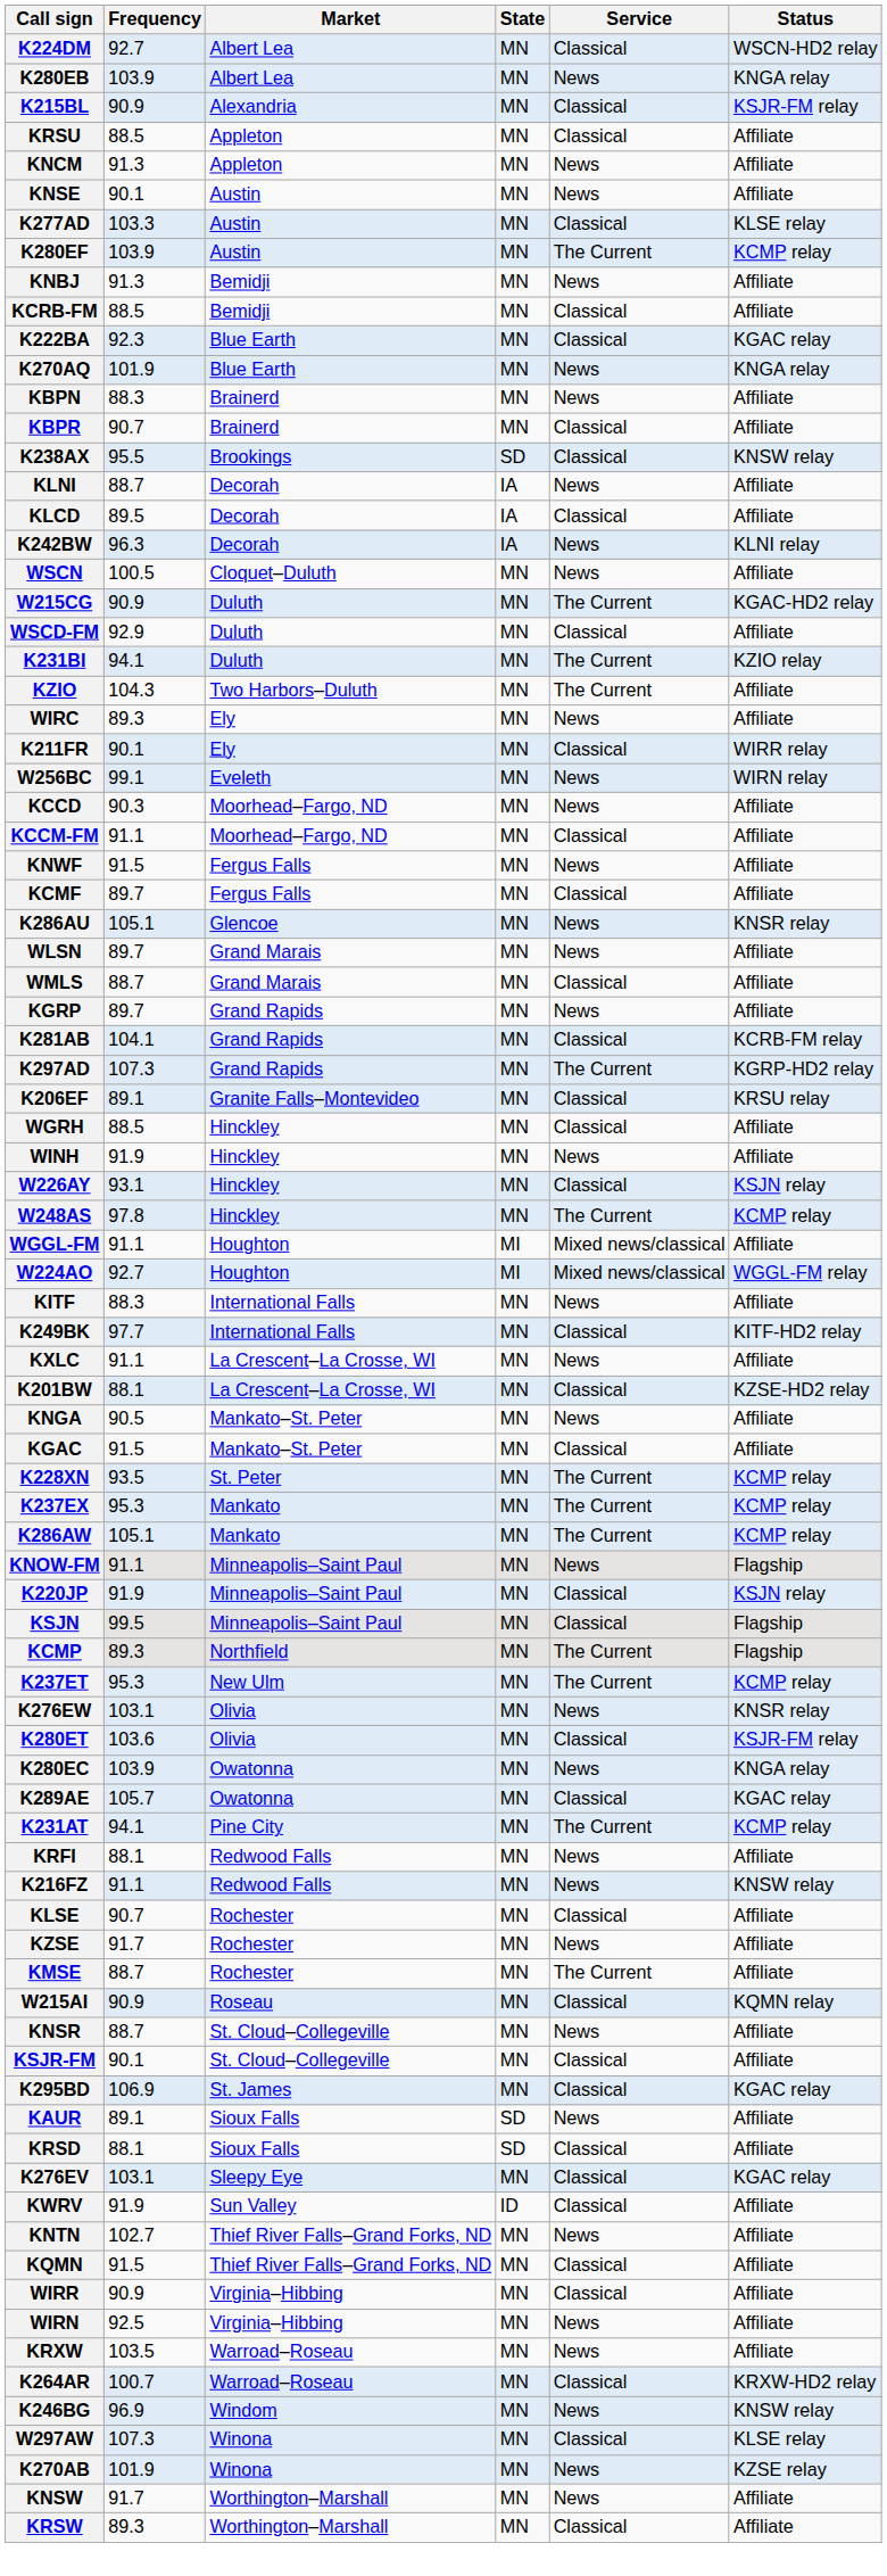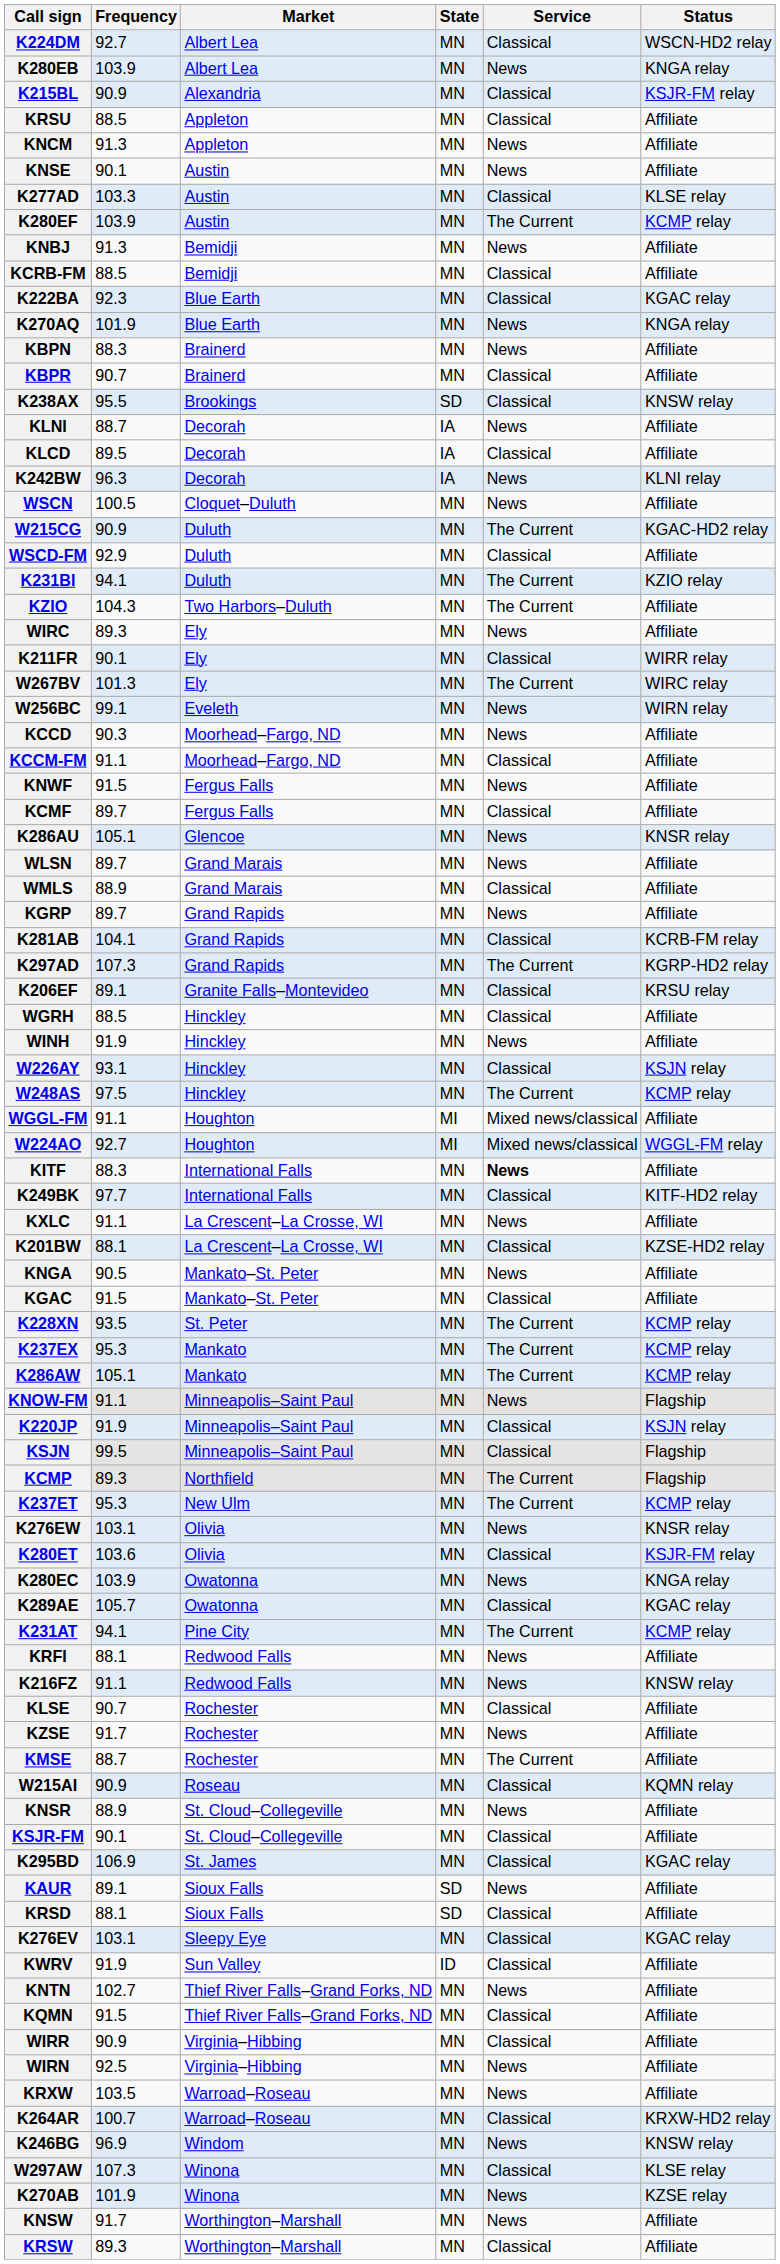 <table class="wikitable sortable">
 <tr>
 <th scope="col">Call sign</th>
 <th scope="col">Frequency</th>
 <th scope="col">Market</th>
 <th scope="col">State</th>
 <th scope="col">Service</th>
 <th scope="col">Status</th>
 </tr>
 <tr style="background-color:#DFEBF6;">
 <th scope="row"><a href='#'>K224DM</a></th>
 <td>92.7</td>
 <td><a href='#'>Albert Lea</a></td>
 <td>MN</td>
 <td>Classical</td>
 <td>WSCN-HD2 relay</td>
 </tr>
 <tr style="background-color:#DFEBF6;">
 <th scope="row">K280EB</th>
 <td>103.9</td>
 <td><a href='#'>Albert Lea</a></td>
 <td>MN</td>
 <td>News</td>
 <td>KNGA relay</td>
 </tr>
 <tr style="background-color:#DFEBF6;">
 <th scope="row"><a href='#'>K215BL</a></th>
 <td>90.9</td>
 <td><a href='#'>Alexandria</a></td>
 <td>MN</td>
 <td>Classical</td>
 <td><a href='#'>KSJR-FM</a> relay</td>
 </tr>
 <tr>
 <th scope="row">KRSU</th>
 <td>88.5</td>
 <td><a href='#'>Appleton</a></td>
 <td>MN</td>
 <td>Classical</td>
 <td>Affiliate</td>
 </tr>
 <tr>
 <th scope="row">KNCM</th>
 <td>91.3</td>
 <td><a href='#'>Appleton</a></td>
 <td>MN</td>
 <td>News</td>
 <td>Affiliate</td>
 </tr>
 <tr>
 <th scope="row">KNSE</th>
 <td>90.1</td>
 <td><a href='#'>Austin</a></td>
 <td>MN</td>
 <td>News</td>
 <td>Affiliate</td>
 </tr>
 <tr style="background-color:#DFEBF6;">
 <th scope="row">K277AD</th>
 <td>103.3</td>
 <td><a href='#'>Austin</a></td>
 <td>MN</td>
 <td>Classical</td>
 <td>KLSE relay</td>
 </tr>
 <tr style="background-color:#DFEBF6;">
 <th scope="row">K280EF</th>
 <td>103.9</td>
 <td><a href='#'>Austin</a></td>
 <td>MN</td>
 <td>The Current</td>
 <td><a href='#'>KCMP</a> relay</td>
 </tr>
 <tr>
 <th scope="row">KNBJ</th>
 <td>91.3</td>
 <td><a href='#'>Bemidji</a></td>
 <td>MN</td>
 <td>News</td>
 <td>Affiliate</td>
 </tr>
 <tr>
 <th scope="row">KCRB-FM</th>
 <td>88.5</td>
 <td><a href='#'>Bemidji</a></td>
 <td>MN</td>
 <td>Classical</td>
 <td>Affiliate</td>
 </tr>
 <tr style="background-color:#DFEBF6;">
 <th scope="row">K222BA</th>
 <td>92.3</td>
 <td><a href='#'>Blue Earth</a></td>
 <td>MN</td>
 <td>Classical</td>
 <td>KGAC relay</td>
 </tr>
 <tr style="background-color:#DFEBF6;">
 <th scope="row">K270AQ</th>
 <td>101.9</td>
 <td><a href='#'>Blue Earth</a></td>
 <td>MN</td>
 <td>News</td>
 <td>KNGA relay</td>
 </tr>
 <tr>
 <th scope="row">KBPN</th>
 <td>88.3</td>
 <td><a href='#'>Brainerd</a></td>
 <td>MN</td>
 <td>News</td>
 <td>Affiliate</td>
 </tr>
 <tr>
 <th scope="row"><a href='#'>KBPR</a></th>
 <td>90.7</td>
 <td><a href='#'>Brainerd</a></td>
 <td>MN</td>
 <td>Classical</td>
 <td>Affiliate</td>
 </tr>
 <tr style="background-color:#DFEBF6;">
 <th scope="row">K238AX</th>
 <td>95.5</td>
 <td><a href='#'>Brookings</a></td>
 <td>SD</td>
 <td>Classical</td>
 <td>KNSW relay</td>
 </tr>
 <tr>
 <th scope="row">KLNI</th>
 <td>88.7</td>
 <td><a href='#'>Decorah</a></td>
 <td>IA</td>
 <td>News</td>
 <td>Affiliate</td>
 </tr>
 <tr>
 <th scope="row">KLCD</th>
 <td>89.5</td>
 <td><a href='#'>Decorah</a></td>
 <td>IA</td>
 <td>Classical</td>
 <td>Affiliate</td>
 </tr>
 <tr style="background-color:#DFEBF6;">
 <th scope="row">K242BW</th>
 <td>96.3</td>
 <td><a href='#'>Decorah</a></td>
 <td>IA</td>
 <td>News</td>
 <td>KLNI relay</td>
 </tr>
 <tr>
 <th scope="row"><a href='#'>WSCN</a></th>
 <td>100.5</td>
 <td><a href='#'>Cloquet</a>–<a href='#'>Duluth</a></td>
 <td>MN</td>
 <td>News</td>
 <td>Affiliate</td>
 </tr>
 <tr style="background-color:#DFEBF6;">
 <th scope="row"><a href='#'>W215CG</a></th>
 <td>90.9</td>
 <td><a href='#'>Duluth</a></td>
 <td>MN</td>
 <td>The Current</td>
 <td>KGAC-HD2 relay</td>
 </tr>
 <tr>
 <th scope="row"><a href='#'>WSCD-FM</a></th>
 <td>92.9</td>
 <td><a href='#'>Duluth</a></td>
 <td>MN</td>
 <td>Classical</td>
 <td>Affiliate</td>
 </tr>
 <tr style="background-color:#DFEBF6;">
 <th scope="row"><a href='#'>K231BI</a></th>
 <td>94.1</td>
 <td><a href='#'>Duluth</a></td>
 <td>MN</td>
 <td>The Current</td>
 <td>KZIO relay</td>
 </tr>
 <tr>
 <th scope="row"><a href='#'>KZIO</a></th>
 <td>104.3</td>
 <td><a href='#'>Two Harbors</a>–<a href='#'>Duluth</a></td>
 <td>MN</td>
 <td>The Current</td>
 <td>Affiliate</td>
 </tr>
 <tr>
 <th scope="row">WIRC</th>
 <td>89.3</td>
 <td><a href='#'>Ely</a></td>
 <td>MN</td>
 <td>News</td>
 <td>Affiliate</td>
 </tr>
 <tr style="background-color:#DFEBF6;">
 <th scope="row">K211FR</th>
 <td>90.1</td>
 <td><a href='#'>Ely</a></td>
 <td>MN</td>
 <td>Classical</td>
 <td>WIRR relay</td>
 </tr>
 <tr style="background-color:#DFEBF6;">
+<th scope="row">W267BV</th>
+<td>101.3</td>
+<td><a href='#'>Ely</a></td>
+<td>MN</td>
+<td>The Current</td>
+<td>WIRC relay</td>
+</tr>
+<tr style="background-color:#DFEBF6;">
 <th scope="row">W256BC</th>
 <td>99.1</td>
 <td><a href='#'>Eveleth</a></td>
 <td>MN</td>
 <td>News</td>
 <td>WIRN relay</td>
 </tr>
 <tr>
 <th scope="row">KCCD</th>
 <td>90.3</td>
 <td><a href='#'>Moorhead</a>–<a href='#'>Fargo, ND</a></td>
 <td>MN</td>
 <td>News</td>
 <td>Affiliate</td>
 </tr>
 <tr>
 <th scope="row"><a href='#'>KCCM-FM</a></th>
 <td>91.1</td>
 <td><a href='#'>Moorhead</a>–<a href='#'>Fargo, ND</a></td>
 <td>MN</td>
 <td>Classical</td>
 <td>Affiliate</td>
 </tr>
 <tr>
 <th scope="row">KNWF</th>
 <td>91.5</td>
 <td><a href='#'>Fergus Falls</a></td>
 <td>MN</td>
 <td>News</td>
 <td>Affiliate</td>
 </tr>
 <tr>
 <th scope="row">KCMF</th>
 <td>89.7</td>
 <td><a href='#'>Fergus Falls</a></td>
 <td>MN</td>
 <td>Classical</td>
 <td>Affiliate</td>
 </tr>
 <tr style="background-color:#DFEBF6;">
 <th scope="row">K286AU</th>
 <td>105.1</td>
 <td><a href='#'>Glencoe</a></td>
 <td>MN</td>
 <td>News</td>
 <td>KNSR relay</td>
 </tr>
 <tr>
 <th scope="row">WLSN</th>
 <td>89.7</td>
 <td><a href='#'>Grand Marais</a></td>
 <td>MN</td>
 <td>News</td>
 <td>Affiliate</td>
 </tr>
 <tr>
 <th scope="row">WMLS</th>
-<td>88.7</td>
+<td>88.9</td>
 <td><a href='#'>Grand Marais</a></td>
 <td>MN</td>
 <td>Classical</td>
 <td>Affiliate</td>
 </tr>
 <tr>
 <th scope="row">KGRP</th>
 <td>89.7</td>
 <td><a href='#'>Grand Rapids</a></td>
 <td>MN</td>
 <td>News</td>
 <td>Affiliate</td>
 </tr>
 <tr style="background-color:#DFEBF6;">
 <th scope="row">K281AB</th>
 <td>104.1</td>
 <td><a href='#'>Grand Rapids</a></td>
 <td>MN</td>
 <td>Classical</td>
 <td>KCRB-FM relay</td>
 </tr>
 <tr style="background-color:#DFEBF6;">
 <th scope="row">K297AD</th>
 <td>107.3</td>
 <td><a href='#'>Grand Rapids</a></td>
 <td>MN</td>
 <td>The Current</td>
 <td>KGRP-HD2 relay</td>
 </tr>
 <tr style="background-color:#DFEBF6;">
 <th scope="row">K206EF</th>
 <td>89.1</td>
 <td><a href='#'>Granite Falls</a>–<a href='#'>Montevideo</a></td>
 <td>MN</td>
 <td>Classical</td>
 <td>KRSU relay</td>
 </tr>
 <tr>
 <th scope="row">WGRH</th>
 <td>88.5</td>
 <td><a href='#'>Hinckley</a></td>
 <td>MN</td>
 <td>Classical</td>
 <td>Affiliate</td>
 </tr>
 <tr>
 <th scope="row">WINH</th>
 <td>91.9</td>
 <td><a href='#'>Hinckley</a></td>
 <td>MN</td>
 <td>News</td>
 <td>Affiliate</td>
 </tr>
 <tr style="background-color:#DFEBF6;">
 <th scope="row"><a href='#'>W226AY</a></th>
 <td>93.1</td>
 <td><a href='#'>Hinckley</a></td>
 <td>MN</td>
 <td>Classical</td>
 <td><a href='#'>KSJN</a> relay</td>
 </tr>
 <tr style="background-color:#DFEBF6;">
 <th scope="row"><a href='#'>W248AS</a></th>
-<td>97.8</td>
+<td>97.5</td>
 <td><a href='#'>Hinckley</a></td>
 <td>MN</td>
 <td>The Current</td>
 <td><a href='#'>KCMP</a> relay</td>
 </tr>
 <tr>
 <th scope="row"><a href='#'>WGGL-FM</a></th>
 <td>91.1</td>
 <td><a href='#'>Houghton</a></td>
 <td>MI</td>
 <td>Mixed news/classical</td>
 <td>Affiliate</td>
 </tr>
 <tr style="background-color:#DFEBF6;">
 <th scope="row"><a href='#'>W224AO</a></th>
 <td>92.7</td>
 <td><a href='#'>Houghton</a></td>
 <td>MI</td>
 <td>Mixed news/classical</td>
 <td><a href='#'>WGGL-FM</a> relay</td>
 </tr>
 <tr>
 <th scope="row">KITF</th>
 <td>88.3</td>
 <td><a href='#'>International Falls</a></td>
 <td>MN</td>
-<td>News</td>
+<td><strong>News</strong></td>
 <td>Affiliate</td>
 </tr>
 <tr style="background-color:#DFEBF6;">
 <th scope="row">K249BK</th>
 <td>97.7</td>
 <td><a href='#'>International Falls</a></td>
 <td>MN</td>
 <td>Classical</td>
 <td>KITF-HD2 relay</td>
 </tr>
 <tr>
 <th scope="row">KXLC</th>
 <td>91.1</td>
 <td><a href='#'>La Crescent</a>–<a href='#'>La Crosse, WI</a></td>
 <td>MN</td>
 <td>News</td>
 <td>Affiliate</td>
 </tr>
 <tr style="background-color:#DFEBF6;">
 <th scope="row">K201BW</th>
 <td>88.1</td>
 <td><a href='#'>La Crescent</a>–<a href='#'>La Crosse, WI</a></td>
 <td>MN</td>
 <td>Classical</td>
 <td>KZSE-HD2 relay</td>
 </tr>
 <tr>
 <th scope="row">KNGA</th>
 <td>90.5</td>
 <td><a href='#'>Mankato</a>–<a href='#'>St. Peter</a></td>
 <td>MN</td>
 <td>News</td>
 <td>Affiliate</td>
 </tr>
 <tr>
 <th scope="row">KGAC</th>
 <td>91.5</td>
 <td><a href='#'>Mankato</a>–<a href='#'>St. Peter</a></td>
 <td>MN</td>
 <td>Classical</td>
 <td>Affiliate</td>
 </tr>
 <tr style="background-color:#DFEBF6;">
 <th scope="row"><a href='#'>K228XN</a></th>
 <td>93.5</td>
 <td><a href='#'>St. Peter</a></td>
 <td>MN</td>
 <td>The Current</td>
 <td><a href='#'>KCMP</a> relay</td>
 </tr>
 <tr style="background-color:#DFEBF6;">
 <th scope="row"><a href='#'>K237EX</a></th>
 <td>95.3</td>
 <td><a href='#'>Mankato</a></td>
 <td>MN</td>
 <td>The Current</td>
 <td><a href='#'>KCMP</a> relay</td>
 </tr>
 <tr style="background-color:#DFEBF6;">
 <th scope="row"><a href='#'>K286AW</a></th>
 <td>105.1</td>
 <td><a href='#'>Mankato</a></td>
 <td>MN</td>
 <td>The Current</td>
 <td><a href='#'>KCMP</a> relay</td>
 </tr>
 <tr style="background-color:#E5E4E2;">
 <th scope="row"><a href='#'>KNOW-FM</a></th>
 <td>91.1</td>
 <td><a href='#'>Minneapolis–Saint Paul</a></td>
 <td>MN</td>
 <td>News</td>
 <td>Flagship</td>
 </tr>
 <tr style="background-color:#DFEBF6;">
 <th scope="row"><a href='#'>K220JP</a></th>
 <td>91.9</td>
 <td><a href='#'>Minneapolis–Saint Paul</a></td>
 <td>MN</td>
 <td>Classical</td>
 <td><a href='#'>KSJN</a> relay</td>
 </tr>
 <tr style="background-color:#E5E4E2;">
 <th scope="row"><a href='#'>KSJN</a></th>
 <td>99.5</td>
 <td><a href='#'>Minneapolis–Saint Paul</a></td>
 <td>MN</td>
 <td>Classical</td>
 <td>Flagship</td>
 </tr>
 <tr style="background-color:#E5E4E2;">
 <th scope="row"><a href='#'>KCMP</a></th>
 <td>89.3</td>
 <td><a href='#'>Northfield</a></td>
 <td>MN</td>
 <td>The Current</td>
 <td>Flagship</td>
 </tr>
 <tr style="background-color:#DFEBF6;">
 <th scope="row"><a href='#'>K237ET</a></th>
 <td>95.3</td>
 <td><a href='#'>New Ulm</a></td>
 <td>MN</td>
 <td>The Current</td>
 <td><a href='#'>KCMP</a> relay</td>
 </tr>
 <tr style="background-color:#DFEBF6;">
 <th scope="row">K276EW</th>
 <td>103.1</td>
 <td><a href='#'>Olivia</a></td>
 <td>MN</td>
 <td>News</td>
 <td>KNSR relay</td>
 </tr>
 <tr style="background-color:#DFEBF6;">
 <th scope="row"><a href='#'>K280ET</a></th>
 <td>103.6</td>
 <td><a href='#'>Olivia</a></td>
 <td>MN</td>
 <td>Classical</td>
 <td><a href='#'>KSJR-FM</a> relay</td>
 </tr>
 <tr style="background-color:#DFEBF6;">
 <th scope="row">K280EC</th>
 <td>103.9</td>
 <td><a href='#'>Owatonna</a></td>
 <td>MN</td>
 <td>News</td>
 <td>KNGA relay</td>
 </tr>
 <tr style="background-color:#DFEBF6;">
 <th scope="row">K289AE</th>
 <td>105.7</td>
 <td><a href='#'>Owatonna</a></td>
 <td>MN</td>
 <td>Classical</td>
 <td>KGAC relay</td>
 </tr>
 <tr style="background-color:#DFEBF6;">
 <th scope="row"><a href='#'>K231AT</a></th>
 <td>94.1</td>
 <td><a href='#'>Pine City</a></td>
 <td>MN</td>
 <td>The Current</td>
 <td><a href='#'>KCMP</a> relay</td>
 </tr>
 <tr>
 <th scope="row">KRFI</th>
 <td>88.1</td>
 <td><a href='#'>Redwood Falls</a></td>
 <td>MN</td>
 <td>News</td>
 <td>Affiliate</td>
 </tr>
 <tr style="background-color:#DFEBF6;">
 <th scope="row">K216FZ</th>
 <td>91.1</td>
 <td><a href='#'>Redwood Falls</a></td>
 <td>MN</td>
 <td>News</td>
 <td>KNSW relay</td>
 </tr>
 <tr>
 <th scope="row">KLSE</th>
 <td>90.7</td>
 <td><a href='#'>Rochester</a></td>
 <td>MN</td>
 <td>Classical</td>
 <td>Affiliate</td>
 </tr>
 <tr>
 <th scope="row">KZSE</th>
 <td>91.7</td>
 <td><a href='#'>Rochester</a></td>
 <td>MN</td>
 <td>News</td>
 <td>Affiliate</td>
 </tr>
 <tr>
 <th scope="row"><a href='#'>KMSE</a></th>
 <td>88.7</td>
 <td><a href='#'>Rochester</a></td>
 <td>MN</td>
 <td>The Current</td>
 <td>Affiliate</td>
 </tr>
 <tr style="background-color:#DFEBF6;">
 <th scope="row">W215AI</th>
 <td>90.9</td>
 <td><a href='#'>Roseau</a></td>
 <td>MN</td>
 <td>Classical</td>
 <td>KQMN relay</td>
 </tr>
 <tr>
 <th scope="row">KNSR</th>
-<td>88.7</td>
+<td>88.9</td>
 <td><a href='#'>St. Cloud</a>–<a href='#'>Collegeville</a></td>
 <td>MN</td>
 <td>News</td>
 <td>Affiliate</td>
 </tr>
 <tr>
 <th scope="row"><a href='#'>KSJR-FM</a></th>
 <td>90.1</td>
 <td><a href='#'>St. Cloud</a>–<a href='#'>Collegeville</a></td>
 <td>MN</td>
 <td>Classical</td>
 <td>Affiliate</td>
 </tr>
 <tr style="background-color:#DFEBF6;">
 <th scope="row">K295BD</th>
 <td>106.9</td>
 <td><a href='#'>St. James</a></td>
 <td>MN</td>
 <td>Classical</td>
 <td>KGAC relay</td>
 </tr>
 <tr>
 <th scope="row"><a href='#'>KAUR</a></th>
 <td>89.1</td>
 <td><a href='#'>Sioux Falls</a></td>
 <td>SD</td>
 <td>News</td>
 <td>Affiliate</td>
 </tr>
 <tr>
 <th scope="row">KRSD</th>
 <td>88.1</td>
 <td><a href='#'>Sioux Falls</a></td>
 <td>SD</td>
 <td>Classical</td>
 <td>Affiliate</td>
 </tr>
 <tr style="background-color:#DFEBF6;">
 <th scope="row">K276EV</th>
 <td>103.1</td>
 <td><a href='#'>Sleepy Eye</a></td>
 <td>MN</td>
 <td>Classical</td>
 <td>KGAC relay</td>
 </tr>
 <tr>
 <th scope="row">KWRV</th>
 <td>91.9</td>
 <td><a href='#'>Sun Valley</a></td>
 <td>ID</td>
 <td>Classical</td>
 <td>Affiliate</td>
 </tr>
 <tr>
 <th scope="row">KNTN</th>
 <td>102.7</td>
 <td><a href='#'>Thief River Falls</a>–<a href='#'>Grand Forks, ND</a></td>
 <td>MN</td>
 <td>News</td>
 <td>Affiliate</td>
 </tr>
 <tr>
 <th scope="row">KQMN</th>
 <td>91.5</td>
 <td><a href='#'>Thief River Falls</a>–<a href='#'>Grand Forks, ND</a></td>
 <td>MN</td>
 <td>Classical</td>
 <td>Affiliate</td>
 </tr>
 <tr>
 <th scope="row">WIRR</th>
 <td>90.9</td>
 <td><a href='#'>Virginia</a>–<a href='#'>Hibbing</a></td>
 <td>MN</td>
 <td>Classical</td>
 <td>Affiliate</td>
 </tr>
 <tr>
 <th scope="row">WIRN</th>
 <td>92.5</td>
 <td><a href='#'>Virginia</a>–<a href='#'>Hibbing</a></td>
 <td>MN</td>
 <td>News</td>
 <td>Affiliate</td>
 </tr>
 <tr>
 <th scope="row">KRXW</th>
 <td>103.5</td>
 <td><a href='#'>Warroad</a>–<a href='#'>Roseau</a></td>
 <td>MN</td>
 <td>News</td>
 <td>Affiliate</td>
 </tr>
 <tr style="background-color:#DFEBF6;">
 <th scope="row">K264AR</th>
 <td>100.7</td>
 <td><a href='#'>Warroad</a>–<a href='#'>Roseau</a></td>
 <td>MN</td>
 <td>Classical</td>
 <td>KRXW-HD2 relay</td>
 </tr>
 <tr style="background-color:#DFEBF6;">
 <th scope="row">K246BG</th>
 <td>96.9</td>
 <td><a href='#'>Windom</a></td>
 <td>MN</td>
 <td>News</td>
 <td [http: / radio-locator.com pats K246BG_FX_LU.gif RL]>KNSW relay</td>
 </tr>
 <tr style="background-color:#DFEBF6;">
 <th scope="row">W297AW</th>
 <td>107.3</td>
 <td><a href='#'>Winona</a></td>
 <td>MN</td>
 <td>Classical</td>
 <td>KLSE relay</td>
 </tr>
 <tr style="background-color:#DFEBF6;">
 <th scope="row">K270AB</th>
 <td>101.9</td>
 <td><a href='#'>Winona</a></td>
 <td>MN</td>
 <td>News</td>
 <td>KZSE relay</td>
 </tr>
 <tr>
 <th scope="row">KNSW</th>
 <td>91.7</td>
 <td><a href='#'>Worthington</a>–<a href='#'>Marshall</a></td>
 <td>MN</td>
 <td>News</td>
 <td>Affiliate</td>
 </tr>
 <tr>
 <th scope="row"><a href='#'>KRSW</a></th>
 <td>89.3</td>
 <td><a href='#'>Worthington</a>–<a href='#'>Marshall</a></td>
 <td>MN</td>
 <td>Classical</td>
 <td>Affiliate</td>
 </tr>
 </table>
